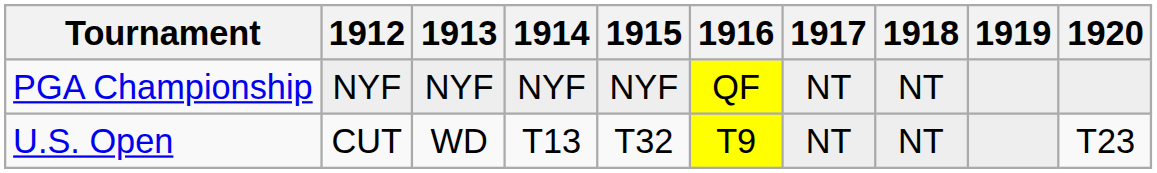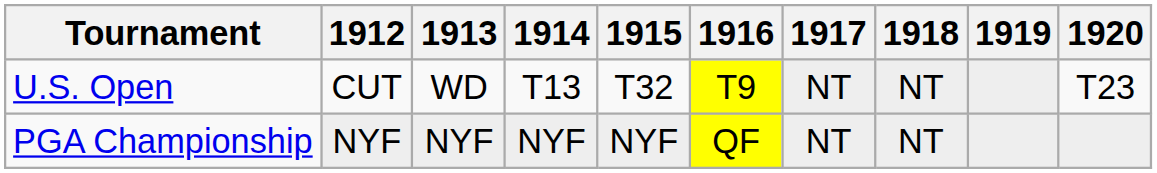 <table class="wikitable" style="font-size:95%;text-align:center;">
 <tr>
 <th>Tournament</th>
 <th>1912</th>
 <th>1913</th>
 <th>1914</th>
 <th>1915</th>
 <th>1916</th>
 <th>1917</th>
 <th>1918</th>
 <th>1919</th>
 <th>1920</th>
 </tr>
 <tr>
+<td align=left><a href='#'>U.S. Open</a></td>
+<td>CUT</td>
+<td>WD</td>
+<td>T13</td>
+<td>T32</td>
+<td style="background:yellow;">T9</td>
+<td style="background:#eeeeee;">NT</td>
+<td style="background:#eeeeee;">NT</td>
+<td style="background:#eeeeee;"></td>
+<td>T23</td>
+</tr>
+<tr>
 <td align=left><a href='#'>PGA Championship</a></td>
 <td style="background:#eeeeee;">NYF</td>
 <td style="background:#eeeeee;">NYF</td>
 <td style="background:#eeeeee;">NYF</td>
 <td style="background:#eeeeee;">NYF</td>
 <td style="background:yellow;">QF</td>
 <td style="background:#eeeeee;">NT</td>
 <td style="background:#eeeeee;">NT</td>
 <td style="background:#eeeeee;"></td>
 <td style="background:#eeeeee;"></td>
 </tr>
-<tr>
-<td align=left><a href='#'>U.S. Open</a></td>
-<td>CUT</td>
-<td>WD</td>
-<td>T13</td>
-<td>T32</td>
-<td style="background:yellow;">T9</td>
-<td style="background:#eeeeee;">NT</td>
-<td style="background:#eeeeee;">NT</td>
-<td style="background:#eeeeee;"></td>
-<td>T23</td>
-</tr>
 </table>
